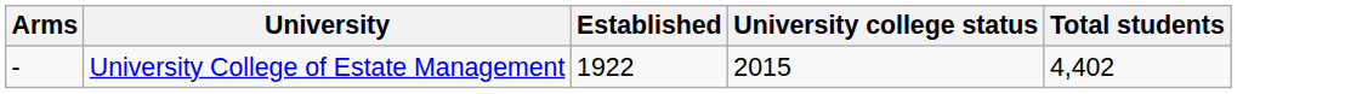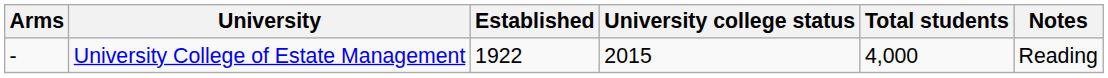 <table class="wikitable sortable">
 <tr>
 <th class="unsortable">Arms</th>
 <th>University</th>
 <th>Established</th>
 <th>University college status</th>
 <th>Total students</th>
+<th>Notes</th>
 </tr>
 <tr>
 <td>-</td>
 <td><a href='#'>University College of Estate Management</a></td>
 <td>1922</td>
 <td>2015</td>
-<td>4,402</td>
+<td>4,000</td>
+<td>Reading</td>
 </tr>
 </table>
